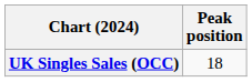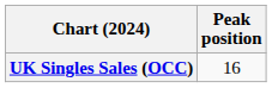 <table class="wikitable plainrowheaders" style="text-align:center">
 <tr>
 <th scope="col">Chart (2024)</th>
 <th scope="col">Peak<br>position</th>
 </tr>
 <tr>
 <th scope="row"><a href='#'>UK Singles Sales</a> (<a href='#'>OCC</a>)</th>
-<td>18</td>
+<td>16</td>
 </tr>
 </table>
